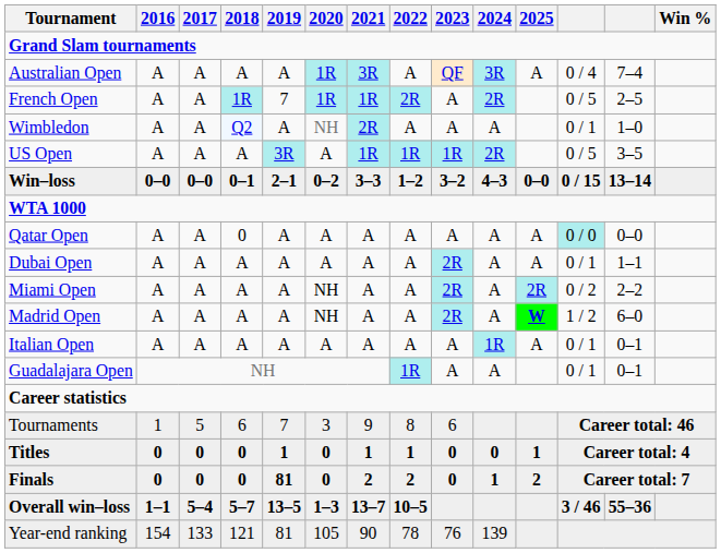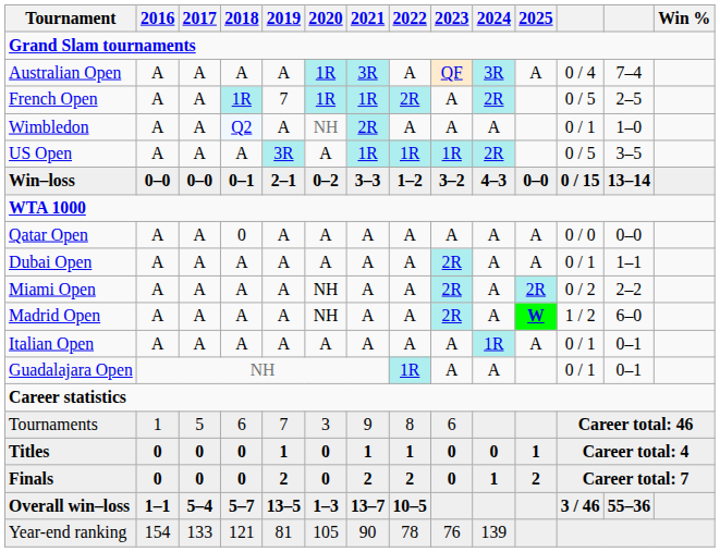 <table class="wikitable" style="text-align:center">
 <tr>
 <th>Tournament</th>
 <th><a href='#'>2016</a></th>
 <th><a href='#'>2017</a></th>
 <th><a href='#'>2018</a></th>
 <th><a href='#'>2019</a></th>
 <th><a href='#'>2020</a></th>
 <th><a href='#'>2021</a></th>
 <th><a href='#'>2022</a></th>
 <th><a href='#'>2023</a></th>
 <th><a href='#'>2024</a></th>
 <th><a href='#'>2025</a></th>
 <th></th>
 <th></th>
 <th>Win %</th>
 </tr>
 <tr>
 <td colspan="14" align="left"><strong><a href='#'>Grand Slam tournaments</a></strong></td>
 </tr>
 <tr>
 <td align="left"><a href='#'>Australian Open</a></td>
 <td>A</td>
 <td>A</td>
 <td>A</td>
 <td>A</td>
 <td bgcolor="afeeee"><a href='#'>1R</a></td>
 <td bgcolor="afeeee"><a href='#'>3R</a></td>
 <td>A</td>
 <td bgcolor="ffebcd"><a href='#'>QF</a></td>
 <td bgcolor="afeeee"><a href='#'>3R</a></td>
 <td>A</td>
 <td>0 / 4</td>
 <td>7–4</td>
 <td></td>
 </tr>
 <tr>
 <td align="left"><a href='#'>French Open</a></td>
 <td>A</td>
 <td>A</td>
 <td bgcolor="afeeee"><a href='#'>1R</a></td>
 <td>7</td>
 <td bgcolor="afeeee"><a href='#'>1R</a></td>
 <td bgcolor="afeeee"><a href='#'>1R</a></td>
 <td bgcolor="afeeee"><a href='#'>2R</a></td>
 <td>A</td>
 <td bgcolor="afeeee"><a href='#'>2R</a></td>
 <td></td>
 <td>0 / 5</td>
 <td>2–5</td>
 <td></td>
 </tr>
 <tr>
 <td align="left"><a href='#'>Wimbledon</a></td>
 <td>A</td>
 <td>A</td>
 <td bgcolor="f0f8ff"><a href='#'>Q2</a></td>
 <td>A</td>
 <td style="color:#767676">NH</td>
 <td bgcolor="afeeee"><a href='#'>2R</a></td>
 <td>A</td>
 <td>A</td>
 <td>A</td>
 <td></td>
 <td>0 / 1</td>
 <td>1–0</td>
 <td></td>
 </tr>
 <tr>
 <td align="left"><a href='#'>US Open</a></td>
 <td>A</td>
 <td>A</td>
 <td>A</td>
 <td bgcolor="afeeee"><a href='#'>3R</a></td>
 <td>A</td>
 <td bgcolor="afeeee"><a href='#'>1R</a></td>
 <td bgcolor="afeeee"><a href='#'>1R</a></td>
 <td bgcolor="afeeee"><a href='#'>1R</a></td>
 <td bgcolor="afeeee"><a href='#'>2R</a></td>
 <td></td>
 <td>0 / 5</td>
 <td>3–5</td>
 <td></td>
 </tr>
 <tr style="background:#efefef;font-weight:bold">
 <td align="left">Win–loss</td>
 <td>0–0</td>
 <td>0–0</td>
 <td>0–1</td>
 <td>2–1</td>
 <td>0–2</td>
 <td>3–3</td>
 <td>1–2</td>
 <td>3–2</td>
 <td>4–3</td>
 <td>0–0</td>
 <td>0 / 15</td>
 <td>13–14</td>
 <td></td>
 </tr>
 <tr>
 <td align=left colspan="14"><strong><a href='#'>WTA 1000</a></strong></td>
 </tr>
 <tr>
 <td align="left"><a href='#'>Qatar Open</a></td>
 <td>A</td>
 <td>A</td>
 <td>0</td>
 <td>A</td>
 <td>A</td>
 <td>A</td>
 <td>A</td>
 <td>A</td>
 <td>A</td>
 <td>A</td>
-<td style="background: paleturquoise;">0 / 0</td>
+<td>0 / 0</td>
 <td>0–0</td>
 <td></td>
 </tr>
 <tr>
 <td align="left"><a href='#'>Dubai Open</a></td>
 <td>A</td>
 <td>A</td>
 <td>A</td>
 <td>A</td>
 <td>A</td>
 <td>A</td>
 <td>A</td>
 <td bgcolor=afeeee><a href='#'>2R</a></td>
 <td>A</td>
 <td>A</td>
 <td>0 / 1</td>
 <td>1–1</td>
 <td></td>
 </tr>
 <tr>
 <td align="left"><a href='#'>Miami Open</a></td>
 <td>A</td>
 <td>A</td>
 <td>A</td>
 <td>A</td>
 <td>NH</td>
 <td>A</td>
 <td>A</td>
 <td bgcolor=afeeee><a href='#'>2R</a></td>
 <td>A</td>
 <td bgcolor=afeeee><a href='#'>2R</a></td>
 <td>0 / 2</td>
 <td>2–2</td>
 <td></td>
 </tr>
 <tr>
 <td align=left><a href='#'>Madrid Open</a></td>
 <td>A</td>
 <td>A</td>
 <td>A</td>
 <td>A</td>
 <td>NH</td>
 <td>A</td>
 <td>A</td>
 <td bgcolor=afeeee><a href='#'>2R</a></td>
 <td>A</td>
 <td bgcolor=lime><strong><a href='#'>W</a></strong></td>
 <td>1 / 2</td>
 <td>6–0</td>
 <td></td>
 </tr>
 <tr>
 <td align=left><a href='#'>Italian Open</a></td>
 <td>A</td>
 <td>A</td>
 <td>A</td>
 <td>A</td>
 <td>A</td>
 <td>A</td>
 <td>A</td>
 <td>A</td>
 <td bgcolor=afeeee><a href='#'>1R</a></td>
 <td>A</td>
 <td>0 / 1</td>
 <td>0–1</td>
 <td></td>
 </tr>
 <tr>
 <td align=left><a href='#'>Guadalajara Open</a></td>
 <td colspan="6" style=color:#767676>NH</td>
 <td bgcolor=afeeee><a href='#'>1R</a></td>
 <td>A</td>
 <td>A</td>
 <td></td>
 <td>0 / 1</td>
 <td>0–1</td>
 <td></td>
 </tr>
 <tr>
 <td colspan="14" align="left"><strong>Career statistics</strong></td>
 </tr>
 <tr bgcolor="efefef">
 <td align="left">Tournaments</td>
 <td>1</td>
 <td>5</td>
 <td>6</td>
 <td>7</td>
 <td>3</td>
 <td>9</td>
 <td>8</td>
 <td>6</td>
 <td></td>
 <td></td>
 <td colspan="3"><strong>Career total: 46</strong></td>
 </tr>
 <tr style="background:#efefef;font-weight:bold">
 <td align="left">Titles</td>
 <td>0</td>
 <td>0</td>
 <td>0</td>
 <td>1</td>
 <td>0</td>
 <td>1</td>
 <td>1</td>
 <td>0</td>
 <td>0</td>
 <td>1</td>
 <td colspan="3">Career total: 4</td>
 </tr>
 <tr style="background:#efefef;font-weight:bold">
 <td align="left">Finals</td>
 <td>0</td>
 <td>0</td>
 <td>0</td>
-<td>81</td>
+<td>2</td>
 <td>0</td>
 <td>2</td>
 <td>2</td>
 <td>0</td>
 <td>1</td>
 <td>2</td>
 <td colspan="3">Career total: 7</td>
 </tr>
 <tr style="background:#efefef;font-weight:bold">
 <td align="left">Overall win–loss</td>
 <td>1–1</td>
 <td>5–4</td>
 <td>5–7</td>
 <td>13–5</td>
 <td>1–3</td>
 <td>13–7</td>
 <td>10–5</td>
 <td></td>
 <td></td>
 <td></td>
 <td>3 / 46</td>
 <td>55–36</td>
 <td></td>
 </tr>
 <tr bgcolor="efefef">
 <td align="left">Year-end ranking</td>
 <td>154</td>
 <td>133</td>
 <td>121</td>
 <td>81</td>
 <td>105</td>
 <td>90</td>
 <td>78</td>
 <td>76</td>
 <td>139</td>
 <td></td>
 <td colspan="3"></td>
 </tr>
 </table>
